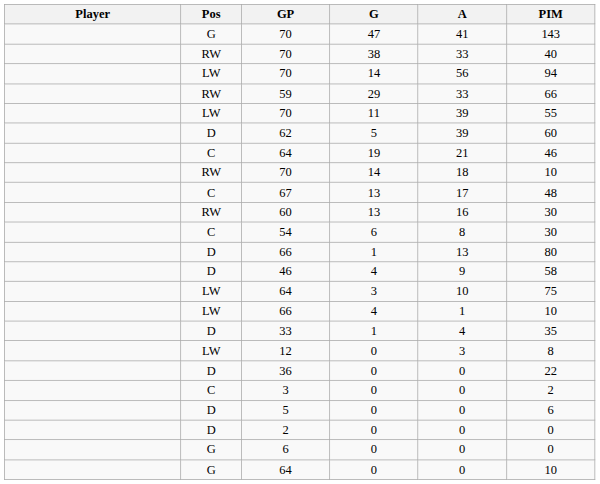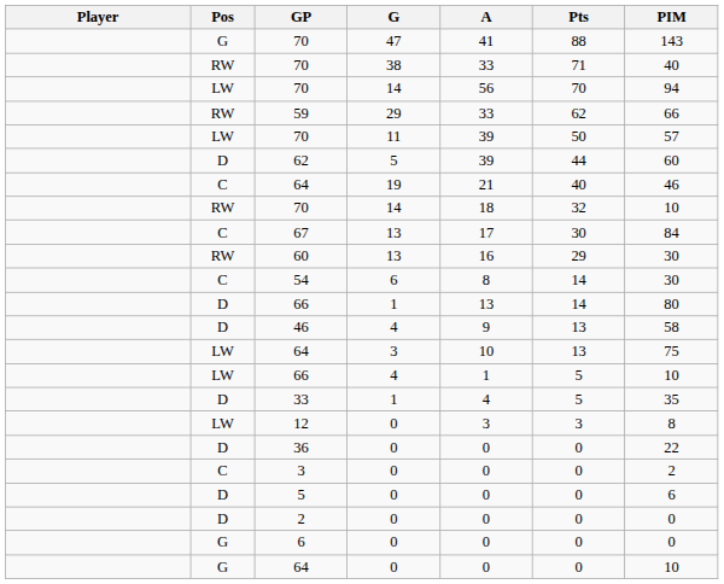 <table class="wikitable sortable" width="60%">
 <tr ALIGN="center">
 <th bgcolor="#DDDDFF" width="10%">Player</th>
 <th bgcolor="#DDDDFF" width="3%" title="Position">Pos</th>
 <th bgcolor="#DDDDFF" width="5%" title="Games played">GP</th>
 <th bgcolor="#DDDDFF" width="5%" title="Goals">G</th>
 <th bgcolor="#DDDDFF" width="5%" title="Assists">A</th>
+<th bgcolor="#DDDDFF" width="5%" title="Points">Pts</th>
 <th bgcolor="#DDDDFF" width="5%" title="Penalties in Minutes">PIM</th>
 </tr>
 <tr align="center">
 <td align="right"></td>
 <td>G</td>
 <td>70</td>
 <td>47</td>
 <td>41</td>
+<td>88</td>
 <td>143</td>
 </tr>
 <tr align="center">
 <td align="right"></td>
 <td>RW</td>
 <td>70</td>
 <td>38</td>
 <td>33</td>
+<td>71</td>
 <td>40</td>
 </tr>
 <tr align="center">
 <td align="right"></td>
 <td>LW</td>
 <td>70</td>
 <td>14</td>
 <td>56</td>
+<td>70</td>
 <td>94</td>
 </tr>
 <tr align="center">
 <td align="right"></td>
 <td>RW</td>
 <td>59</td>
 <td>29</td>
 <td>33</td>
+<td>62</td>
 <td>66</td>
 </tr>
 <tr align="center">
 <td align="right"></td>
 <td>LW</td>
 <td>70</td>
 <td>11</td>
 <td>39</td>
-<td>55</td>
+<td>50</td>
+<td>57</td>
 </tr>
 <tr align="center">
 <td align="right"></td>
 <td>D</td>
 <td>62</td>
 <td>5</td>
 <td>39</td>
+<td>44</td>
 <td>60</td>
 </tr>
 <tr align="center">
 <td align="right"></td>
 <td>C</td>
 <td>64</td>
 <td>19</td>
 <td>21</td>
+<td>40</td>
 <td>46</td>
 </tr>
 <tr align="center">
 <td align="right"></td>
 <td>RW</td>
 <td>70</td>
 <td>14</td>
 <td>18</td>
+<td>32</td>
 <td>10</td>
 </tr>
 <tr align="center">
 <td align="right"></td>
 <td>C</td>
 <td>67</td>
 <td>13</td>
 <td>17</td>
-<td>48</td>
+<td>30</td>
+<td>84</td>
 </tr>
 <tr align="center">
 <td align="right"></td>
 <td>RW</td>
 <td>60</td>
 <td>13</td>
 <td>16</td>
+<td>29</td>
 <td>30</td>
 </tr>
 <tr align="center">
 <td align="right"></td>
 <td>C</td>
 <td>54</td>
 <td>6</td>
 <td>8</td>
+<td>14</td>
 <td>30</td>
 </tr>
 <tr align="center">
 <td align="right"></td>
 <td>D</td>
 <td>66</td>
 <td>1</td>
 <td>13</td>
+<td>14</td>
 <td>80</td>
 </tr>
 <tr align="center">
 <td align="right"></td>
 <td>D</td>
 <td>46</td>
 <td>4</td>
 <td>9</td>
+<td>13</td>
 <td>58</td>
 </tr>
 <tr align="center">
 <td align="right"></td>
 <td>LW</td>
 <td>64</td>
 <td>3</td>
 <td>10</td>
+<td>13</td>
 <td>75</td>
 </tr>
 <tr align="center">
 <td align="right"></td>
 <td>LW</td>
 <td>66</td>
 <td>4</td>
 <td>1</td>
+<td>5</td>
 <td>10</td>
 </tr>
 <tr align="center">
 <td align="right"></td>
 <td>D</td>
 <td>33</td>
 <td>1</td>
 <td>4</td>
+<td>5</td>
 <td>35</td>
 </tr>
 <tr align="center">
 <td align="right"></td>
 <td>LW</td>
 <td>12</td>
 <td>0</td>
 <td>3</td>
+<td>3</td>
 <td>8</td>
 </tr>
 <tr align="center">
 <td align="right"></td>
 <td>D</td>
 <td>36</td>
+<td>0</td>
 <td>0</td>
 <td>0</td>
 <td>22</td>
 </tr>
 <tr align="center">
 <td align="right"></td>
 <td>C</td>
 <td>3</td>
 <td>0</td>
 <td>0</td>
+<td>0</td>
 <td>2</td>
 </tr>
 <tr align="center">
 <td align="right"></td>
 <td>D</td>
 <td>5</td>
+<td>0</td>
 <td>0</td>
 <td>0</td>
 <td>6</td>
 </tr>
 <tr align="center">
 <td align="right"></td>
 <td>D</td>
 <td>2</td>
 <td>0</td>
 <td>0</td>
 <td>0</td>
+<td>0</td>
 </tr>
 <tr align="center">
 <td align="right"></td>
 <td>G</td>
 <td>6</td>
+<td>0</td>
 <td>0</td>
 <td>0</td>
 <td>0</td>
 </tr>
 <tr align="center">
 <td align="right"></td>
 <td>G</td>
 <td>64</td>
 <td>0</td>
 <td>0</td>
+<td>0</td>
 <td>10</td>
 </tr>
 </table>
